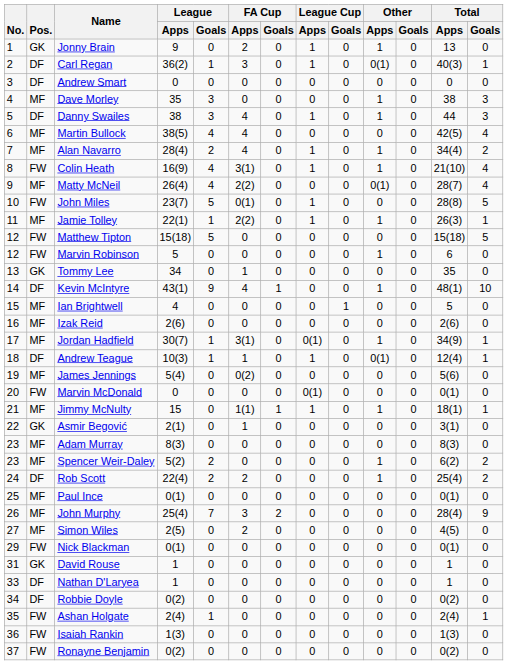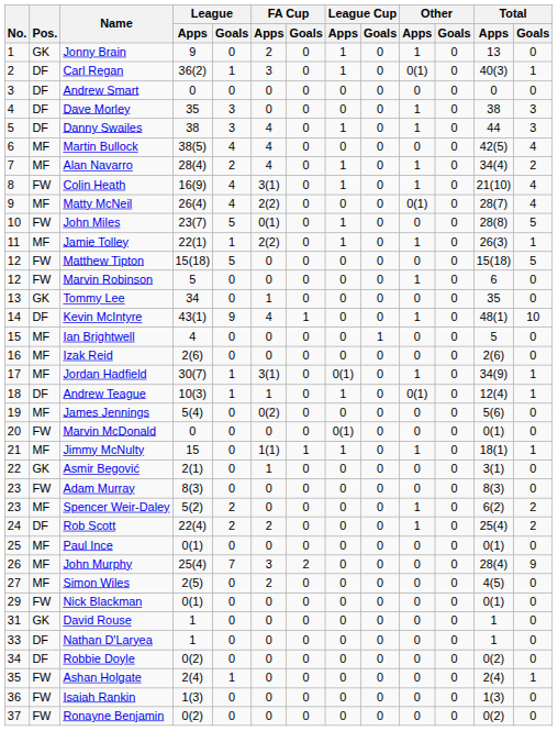 <table class="wikitable" style="text-align:center">
 <tr>
 <th rowspan="2" valign="bottom">No.</th>
 <th rowspan="2" valign="bottom">Pos.</th>
 <th rowspan="2">Name</th>
 <th colspan="2" width="85">League</th>
 <th colspan="2" width="85">FA Cup</th>
 <th colspan="2" width="85">League Cup</th>
 <th colspan="2" width="85">Other</th>
 <th colspan="2" width="85">Total</th>
 </tr>
 <tr>
 <th>Apps</th>
 <th>Goals</th>
 <th>Apps</th>
 <th>Goals</th>
 <th>Apps</th>
 <th>Goals</th>
 <th>Apps</th>
 <th>Goals</th>
 <th>Apps</th>
 <th>Goals</th>
 </tr>
 <tr>
 <td align="left">1</td>
 <td align="left">GK</td>
 <td align="left"> <a href='#'>Jonny Brain</a></td>
 <td>9</td>
 <td>0</td>
 <td>2</td>
 <td>0</td>
 <td>1</td>
 <td>0</td>
 <td>1</td>
 <td>0</td>
 <td>13</td>
 <td>0</td>
 </tr>
 <tr>
 <td align="left">2</td>
 <td align="left">DF</td>
 <td align="left"> <a href='#'>Carl Regan</a></td>
 <td>36(2)</td>
 <td>1</td>
 <td>3</td>
 <td>0</td>
 <td>1</td>
 <td>0</td>
 <td>0(1)</td>
 <td>0</td>
 <td>40(3)</td>
 <td>1</td>
 </tr>
 <tr>
 <td align="left">3</td>
 <td align="left">DF</td>
 <td align="left"> <a href='#'>Andrew Smart</a></td>
 <td>0</td>
 <td>0</td>
 <td>0</td>
 <td>0</td>
 <td>0</td>
 <td>0</td>
 <td>0</td>
 <td>0</td>
 <td>0</td>
 <td>0</td>
 </tr>
 <tr>
 <td align="left">4</td>
-<td align="left">MF</td>
+<td align="left">DF</td>
 <td align="left"> <a href='#'>Dave Morley</a></td>
 <td>35</td>
 <td>3</td>
 <td>0</td>
 <td>0</td>
 <td>0</td>
 <td>0</td>
 <td>1</td>
 <td>0</td>
 <td>38</td>
 <td>3</td>
 </tr>
 <tr>
 <td align="left">5</td>
 <td align="left">DF</td>
 <td align="left"> <a href='#'>Danny Swailes</a></td>
 <td>38</td>
 <td>3</td>
 <td>4</td>
 <td>0</td>
 <td>1</td>
 <td>0</td>
 <td>1</td>
 <td>0</td>
 <td>44</td>
 <td>3</td>
 </tr>
 <tr>
 <td align="left">6</td>
 <td align="left">MF</td>
 <td align="left"> <a href='#'>Martin Bullock</a></td>
 <td>38(5)</td>
 <td>4</td>
 <td>4</td>
 <td>0</td>
 <td>0</td>
 <td>0</td>
 <td>0</td>
 <td>0</td>
 <td>42(5)</td>
 <td>4</td>
 </tr>
 <tr>
 <td align="left">7</td>
 <td align="left">MF</td>
 <td align="left"> <a href='#'>Alan Navarro</a></td>
 <td>28(4)</td>
 <td>2</td>
 <td>4</td>
 <td>0</td>
 <td>1</td>
 <td>0</td>
 <td>1</td>
 <td>0</td>
 <td>34(4)</td>
 <td>2</td>
 </tr>
 <tr>
 <td align="left">8</td>
 <td align="left">FW</td>
 <td align="left"> <a href='#'>Colin Heath</a></td>
 <td>16(9)</td>
 <td>4</td>
 <td>3(1)</td>
 <td>0</td>
 <td>1</td>
 <td>0</td>
 <td>1</td>
 <td>0</td>
 <td>21(10)</td>
 <td>4</td>
 </tr>
 <tr>
 <td align="left">9</td>
 <td align="left">MF</td>
 <td align="left"> <a href='#'>Matty McNeil</a></td>
 <td>26(4)</td>
 <td>4</td>
 <td>2(2)</td>
 <td>0</td>
 <td>0</td>
 <td>0</td>
 <td>0(1)</td>
 <td>0</td>
 <td>28(7)</td>
 <td>4</td>
 </tr>
 <tr>
 <td align="left">10</td>
 <td align="left">FW</td>
 <td align="left"> <a href='#'>John Miles</a></td>
 <td>23(7)</td>
 <td>5</td>
 <td>0(1)</td>
 <td>0</td>
 <td>1</td>
 <td>0</td>
 <td>0</td>
 <td>0</td>
 <td>28(8)</td>
 <td>5</td>
 </tr>
 <tr>
 <td align="left">11</td>
 <td align="left">MF</td>
 <td align="left"> <a href='#'>Jamie Tolley</a></td>
 <td>22(1)</td>
 <td>1</td>
 <td>2(2)</td>
 <td>0</td>
 <td>1</td>
 <td>0</td>
 <td>1</td>
 <td>0</td>
 <td>26(3)</td>
 <td>1</td>
 </tr>
 <tr>
 <td align="left">12</td>
 <td align="left">FW</td>
 <td align="left"> <a href='#'>Matthew Tipton</a></td>
 <td>15(18)</td>
 <td>5</td>
 <td>0</td>
 <td>0</td>
 <td>0</td>
 <td>0</td>
 <td>0</td>
 <td>0</td>
 <td>15(18)</td>
 <td>5</td>
 </tr>
 <tr>
 <td align="left">12</td>
 <td align="left">FW</td>
 <td align="left"> <a href='#'>Marvin Robinson</a></td>
 <td>5</td>
 <td>0</td>
 <td>0</td>
 <td>0</td>
 <td>0</td>
 <td>0</td>
 <td>1</td>
 <td>0</td>
 <td>6</td>
 <td>0</td>
 </tr>
 <tr>
 <td align="left">13</td>
 <td align="left">GK</td>
 <td align="left"> <a href='#'>Tommy Lee</a></td>
 <td>34</td>
 <td>0</td>
 <td>1</td>
 <td>0</td>
 <td>0</td>
 <td>0</td>
 <td>0</td>
 <td>0</td>
 <td>35</td>
 <td>0</td>
 </tr>
 <tr>
 <td align="left">14</td>
 <td align="left">DF</td>
 <td align="left"> <a href='#'>Kevin McIntyre</a></td>
 <td>43(1)</td>
 <td>9</td>
 <td>4</td>
 <td>1</td>
 <td>0</td>
 <td>0</td>
 <td>1</td>
 <td>0</td>
 <td>48(1)</td>
 <td>10</td>
 </tr>
 <tr>
 <td align="left">15</td>
 <td align="left">MF</td>
 <td align="left"> <a href='#'>Ian Brightwell</a></td>
 <td>4</td>
 <td>0</td>
 <td>0</td>
 <td>0</td>
 <td>0</td>
 <td>1</td>
 <td>0</td>
 <td>0</td>
 <td>5</td>
 <td>0</td>
 </tr>
 <tr>
 <td align="left">16</td>
 <td align="left">MF</td>
 <td align="left"> <a href='#'>Izak Reid</a></td>
 <td>2(6)</td>
 <td>0</td>
 <td>0</td>
 <td>0</td>
 <td>0</td>
 <td>0</td>
 <td>0</td>
 <td>0</td>
 <td>2(6)</td>
 <td>0</td>
 </tr>
 <tr>
 <td align="left">17</td>
 <td align="left">MF</td>
 <td align="left"> <a href='#'>Jordan Hadfield</a></td>
 <td>30(7)</td>
 <td>1</td>
 <td>3(1)</td>
 <td>0</td>
 <td>0(1)</td>
 <td>0</td>
 <td>1</td>
 <td>0</td>
 <td>34(9)</td>
 <td>1</td>
 </tr>
 <tr>
 <td align="left">18</td>
 <td align="left">DF</td>
 <td align="left"> <a href='#'>Andrew Teague</a></td>
 <td>10(3)</td>
 <td>1</td>
 <td>1</td>
 <td>0</td>
 <td>1</td>
 <td>0</td>
 <td>0(1)</td>
 <td>0</td>
 <td>12(4)</td>
 <td>1</td>
 </tr>
 <tr>
 <td align="left">19</td>
 <td align="left">MF</td>
 <td align="left"> <a href='#'>James Jennings</a></td>
 <td>5(4)</td>
 <td>0</td>
 <td>0(2)</td>
 <td>0</td>
 <td>0</td>
 <td>0</td>
 <td>0</td>
 <td>0</td>
 <td>5(6)</td>
 <td>0</td>
 </tr>
 <tr>
 <td align="left">20</td>
 <td align="left">FW</td>
 <td align="left"> <a href='#'>Marvin McDonald</a></td>
 <td>0</td>
 <td>0</td>
 <td>0</td>
 <td>0</td>
 <td>0(1)</td>
 <td>0</td>
 <td>0</td>
 <td>0</td>
 <td>0(1)</td>
 <td>0</td>
 </tr>
 <tr>
 <td align="left">21</td>
 <td align="left">MF</td>
 <td align="left"> <a href='#'>Jimmy McNulty</a></td>
 <td>15</td>
 <td>0</td>
 <td>1(1)</td>
 <td>1</td>
 <td>1</td>
 <td>0</td>
 <td>1</td>
 <td>0</td>
 <td>18(1)</td>
 <td>1</td>
 </tr>
 <tr>
 <td align="left">22</td>
 <td align="left">GK</td>
 <td align="left"> <a href='#'>Asmir Begović</a></td>
 <td>2(1)</td>
 <td>0</td>
 <td>1</td>
 <td>0</td>
 <td>0</td>
 <td>0</td>
 <td>0</td>
 <td>0</td>
 <td>3(1)</td>
 <td>0</td>
 </tr>
 <tr>
 <td align="left">23</td>
-<td align="left">MF</td>
+<td align="left">FW</td>
 <td align="left"> <a href='#'>Adam Murray</a></td>
 <td>8(3)</td>
 <td>0</td>
 <td>0</td>
 <td>0</td>
 <td>0</td>
 <td>0</td>
 <td>0</td>
 <td>0</td>
 <td>8(3)</td>
 <td>0</td>
 </tr>
 <tr>
 <td align="left">23</td>
 <td align="left">MF</td>
 <td align="left"> <a href='#'>Spencer Weir-Daley</a></td>
 <td>5(2)</td>
 <td>2</td>
 <td>0</td>
 <td>0</td>
 <td>0</td>
 <td>0</td>
 <td>1</td>
 <td>0</td>
 <td>6(2)</td>
 <td>2</td>
 </tr>
 <tr>
 <td align="left">24</td>
 <td align="left">DF</td>
 <td align="left"> <a href='#'>Rob Scott</a></td>
 <td>22(4)</td>
 <td>2</td>
 <td>2</td>
 <td>0</td>
 <td>0</td>
 <td>0</td>
 <td>1</td>
 <td>0</td>
 <td>25(4)</td>
 <td>2</td>
 </tr>
 <tr>
 <td align="left">25</td>
 <td align="left">MF</td>
 <td align="left"> <a href='#'>Paul Ince</a></td>
 <td>0(1)</td>
 <td>0</td>
 <td>0</td>
 <td>0</td>
 <td>0</td>
 <td>0</td>
 <td>0</td>
 <td>0</td>
 <td>0(1)</td>
 <td>0</td>
 </tr>
 <tr>
 <td align="left">26</td>
 <td align="left">MF</td>
 <td align="left"> <a href='#'>John Murphy</a></td>
 <td>25(4)</td>
 <td>7</td>
 <td>3</td>
 <td>2</td>
 <td>0</td>
 <td>0</td>
 <td>0</td>
 <td>0</td>
 <td>28(4)</td>
 <td>9</td>
 </tr>
 <tr>
 <td align="left">27</td>
 <td align="left">MF</td>
 <td align="left"> <a href='#'>Simon Wiles</a></td>
 <td>2(5)</td>
 <td>0</td>
 <td>2</td>
 <td>0</td>
 <td>0</td>
 <td>0</td>
 <td>0</td>
 <td>0</td>
 <td>4(5)</td>
 <td>0</td>
 </tr>
 <tr>
 <td align="left">29</td>
 <td align="left">FW</td>
 <td align="left"> <a href='#'>Nick Blackman</a></td>
 <td>0(1)</td>
 <td>0</td>
 <td>0</td>
 <td>0</td>
 <td>0</td>
 <td>0</td>
 <td>0</td>
 <td>0</td>
 <td>0(1)</td>
 <td>0</td>
 </tr>
 <tr>
 <td align="left">31</td>
 <td align="left">GK</td>
 <td align="left"> <a href='#'>David Rouse</a></td>
 <td>1</td>
 <td>0</td>
 <td>0</td>
 <td>0</td>
 <td>0</td>
 <td>0</td>
 <td>0</td>
 <td>0</td>
 <td>1</td>
 <td>0</td>
 </tr>
 <tr>
 <td align="left">33</td>
 <td align="left">DF</td>
 <td align="left"> <a href='#'>Nathan D'Laryea</a></td>
 <td>1</td>
 <td>0</td>
 <td>0</td>
 <td>0</td>
 <td>0</td>
 <td>0</td>
 <td>0</td>
 <td>0</td>
 <td>1</td>
 <td>0</td>
 </tr>
 <tr>
 <td align="left">34</td>
 <td align="left">DF</td>
 <td align="left"> <a href='#'>Robbie Doyle</a></td>
 <td>0(2)</td>
 <td>0</td>
 <td>0</td>
 <td>0</td>
 <td>0</td>
 <td>0</td>
 <td>0</td>
 <td>0</td>
 <td>0(2)</td>
 <td>0</td>
 </tr>
 <tr>
 <td align="left">35</td>
 <td align="left">FW</td>
 <td align="left"> <a href='#'>Ashan Holgate</a></td>
 <td>2(4)</td>
 <td>1</td>
 <td>0</td>
 <td>0</td>
 <td>0</td>
 <td>0</td>
 <td>0</td>
 <td>0</td>
 <td>2(4)</td>
 <td>1</td>
 </tr>
 <tr>
 <td align="left">36</td>
 <td align="left">FW</td>
 <td align="left"> <a href='#'>Isaiah Rankin</a></td>
 <td>1(3)</td>
 <td>0</td>
 <td>0</td>
 <td>0</td>
 <td>0</td>
 <td>0</td>
 <td>0</td>
 <td>0</td>
 <td>1(3)</td>
 <td>0</td>
 </tr>
 <tr>
 <td align="left">37</td>
 <td align="left">FW</td>
 <td align="left"> <a href='#'>Ronayne Benjamin</a></td>
 <td>0(2)</td>
 <td>0</td>
 <td>0</td>
 <td>0</td>
 <td>0</td>
 <td>0</td>
 <td>0</td>
 <td>0</td>
 <td>0(2)</td>
 <td>0</td>
 </tr>
 </table>
